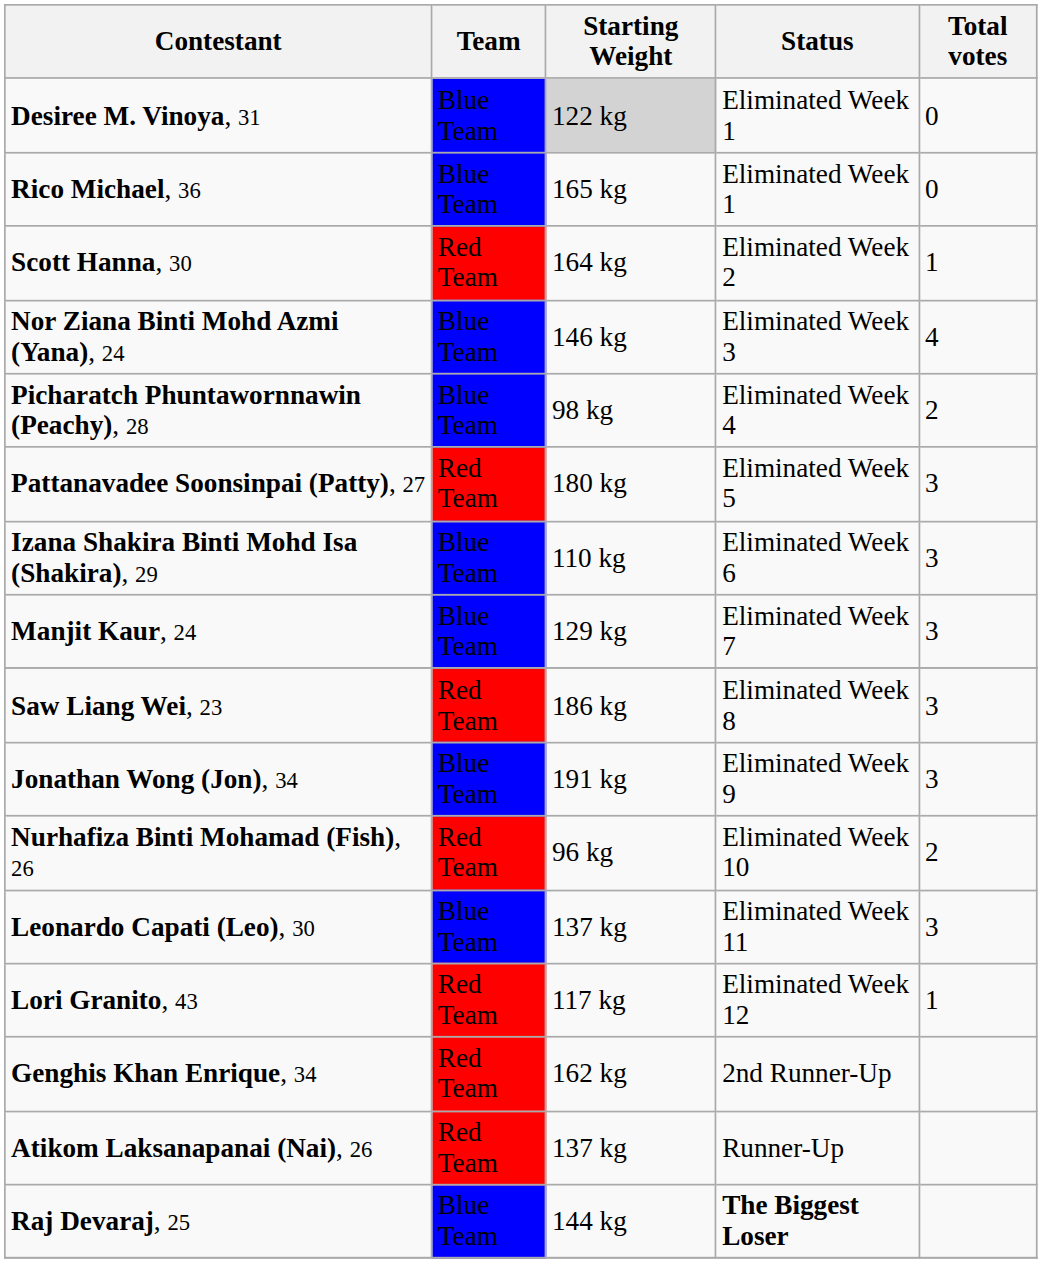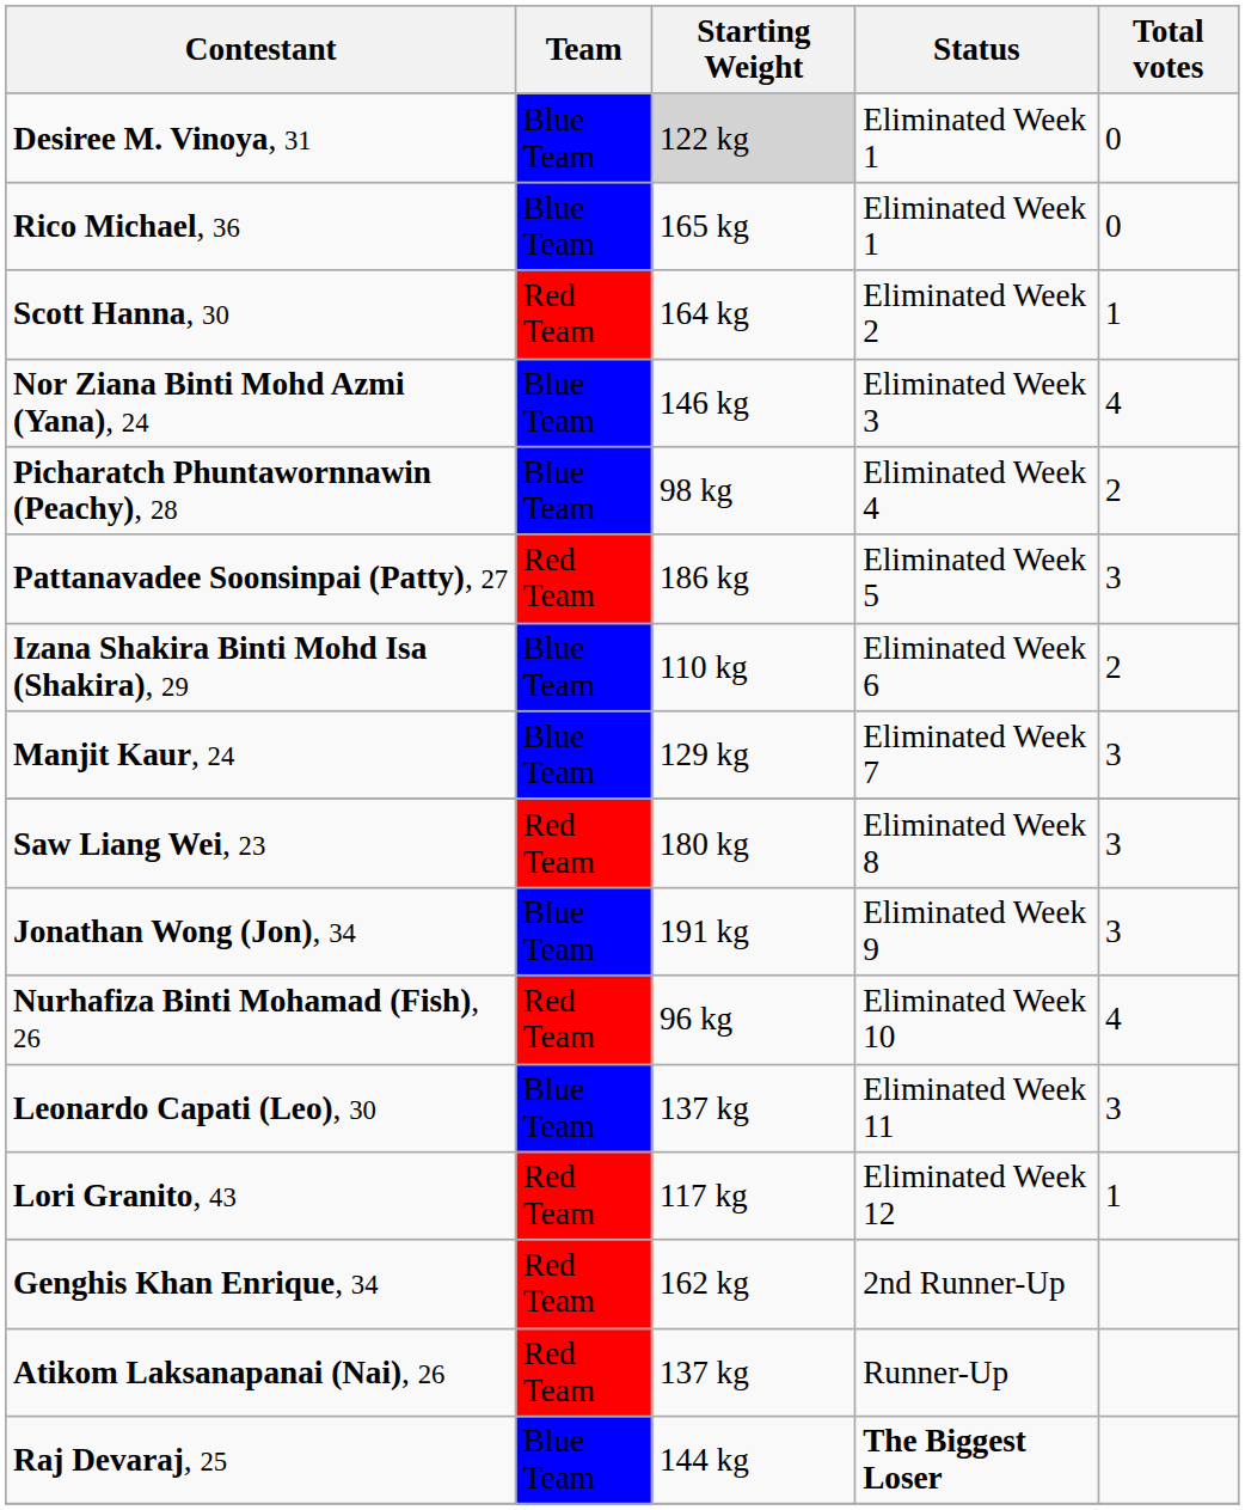 <table class="wikitable sortable" border="1">
 <tr>
 <th>Contestant</th>
 <th>Team</th>
 <th>Starting Weight</th>
 <th>Status</th>
 <th>Total votes</th>
 </tr>
 <tr>
 <td><strong>Desiree M. Vinoya</strong>, <small>31</small></td>
 <td bgcolor="blue"><span>Blue Team</span></td>
 <td style="background: lightgrey;">122 kg</td>
 <td>Eliminated Week 1</td>
 <td>0</td>
 </tr>
 <tr>
 <td><strong>Rico Michael</strong>, <small>36</small></td>
 <td bgcolor="blue"><span>Blue Team</span></td>
 <td>165 kg</td>
 <td>Eliminated Week 1</td>
 <td>0</td>
 </tr>
 <tr>
 <td><strong>Scott Hanna</strong>, <small>30</small></td>
 <td bgcolor="red"><span>Red Team</span></td>
 <td>164 kg</td>
 <td>Eliminated Week 2</td>
 <td>1</td>
 </tr>
 <tr>
 <td><strong>Nor Ziana Binti Mohd Azmi (Yana)</strong>, <small>24</small></td>
 <td bgcolor="blue"><span>Blue Team</span></td>
 <td>146 kg</td>
 <td>Eliminated Week 3</td>
 <td>4</td>
 </tr>
 <tr>
 <td><strong>Picharatch Phuntawornnawin (Peachy)</strong>, <small>28</small></td>
 <td bgcolor="blue"><span>Blue Team</span></td>
 <td>98 kg</td>
 <td>Eliminated Week 4</td>
 <td>2</td>
 </tr>
 <tr>
 <td><strong>Pattanavadee Soonsinpai (Patty)</strong>, <small>27</small></td>
 <td bgcolor="red"><span>Red Team</span></td>
-<td>180 kg</td>
+<td>186 kg</td>
 <td>Eliminated Week 5</td>
 <td>3</td>
 </tr>
 <tr>
 <td><strong>Izana Shakira Binti Mohd Isa (Shakira)</strong>, <small>29</small></td>
 <td bgcolor="blue"><span>Blue Team</span></td>
 <td>110 kg</td>
 <td>Eliminated Week 6</td>
-<td>3</td>
+<td>2</td>
 </tr>
 <tr>
 <td><strong>Manjit Kaur</strong>, <small>24</small></td>
 <td bgcolor="blue"><span>Blue Team</span></td>
 <td>129 kg</td>
 <td>Eliminated Week 7</td>
 <td>3</td>
 </tr>
 <tr>
 </tr>
 <tr>
 <td><strong>Saw Liang Wei</strong>, <small>23</small></td>
 <td bgcolor="red"><span>Red Team</span></td>
-<td>186 kg</td>
+<td>180 kg</td>
 <td>Eliminated Week 8</td>
 <td>3</td>
 </tr>
 <tr>
 <td><strong>Jonathan Wong (Jon)</strong>, <small>34</small></td>
 <td bgcolor="blue"><span>Blue Team</span></td>
 <td>191 kg</td>
 <td>Eliminated Week 9</td>
 <td>3</td>
 </tr>
 <tr>
 <td><strong>Nurhafiza Binti Mohamad (Fish)</strong>, <small>26</small></td>
 <td bgcolor="red"><span>Red Team</span></td>
 <td>96 kg</td>
 <td>Eliminated Week 10</td>
-<td>2</td>
+<td>4</td>
 </tr>
 <tr>
 <td><strong>Leonardo Capati (Leo)</strong>, <small>30</small></td>
 <td bgcolor="blue"><span>Blue Team</span></td>
 <td>137 kg</td>
 <td>Eliminated Week 11</td>
 <td>3</td>
 </tr>
 <tr>
 <td><strong>Lori Granito</strong>, <small>43</small></td>
 <td bgcolor="red"><span>Red Team</span></td>
 <td>117 kg</td>
 <td>Eliminated Week 12</td>
 <td>1</td>
 </tr>
 <tr>
 <td><strong>Genghis Khan Enrique</strong>, <small>34</small></td>
 <td bgcolor="red"><span>Red Team</span></td>
 <td>162 kg</td>
 <td>2nd Runner-Up</td>
 <td></td>
 </tr>
 <tr>
 <td><strong>Atikom Laksanapanai (Nai)</strong>, <small>26</small></td>
 <td bgcolor="red"><span>Red Team</span></td>
 <td>137 kg</td>
 <td>Runner-Up</td>
 <td></td>
 </tr>
 <tr>
 <td><strong>Raj Devaraj</strong>, <small>25</small></td>
 <td bgcolor="blue"><span>Blue Team</span></td>
 <td>144 kg</td>
 <td><strong>The Biggest Loser</strong></td>
 <td></td>
 </tr>
 <tr>
 </tr>
 </table>
